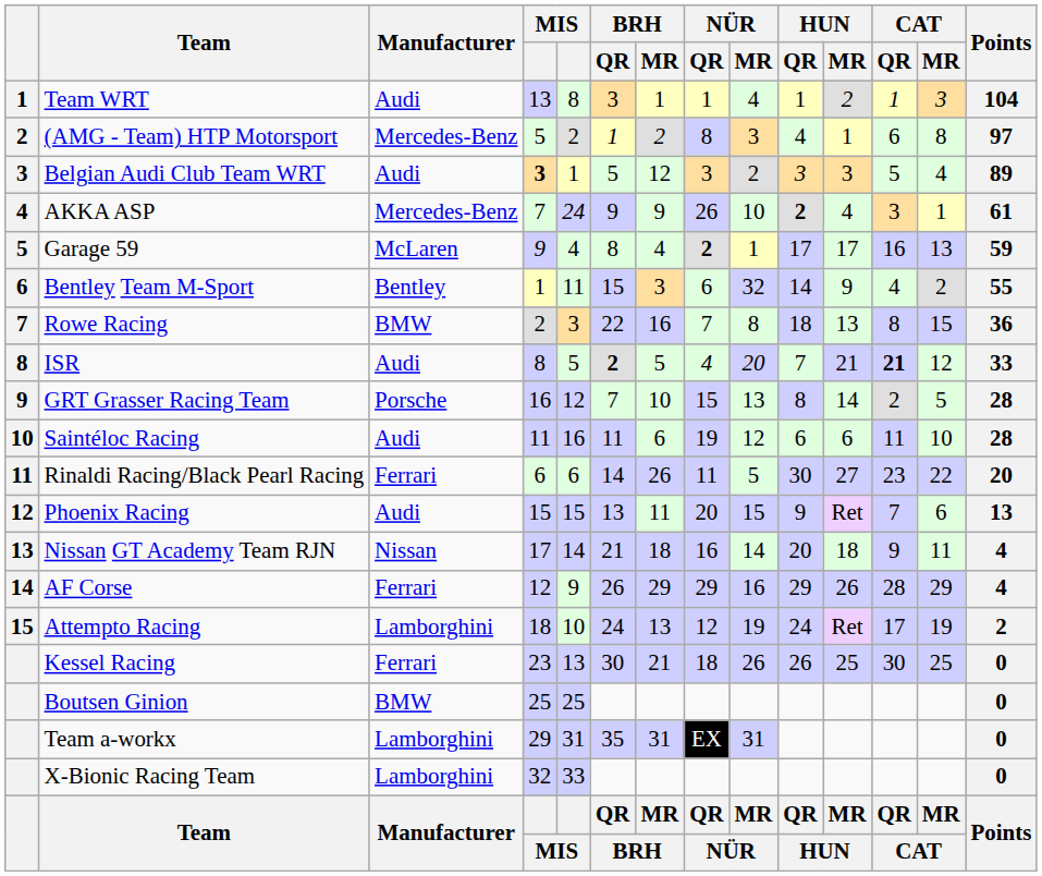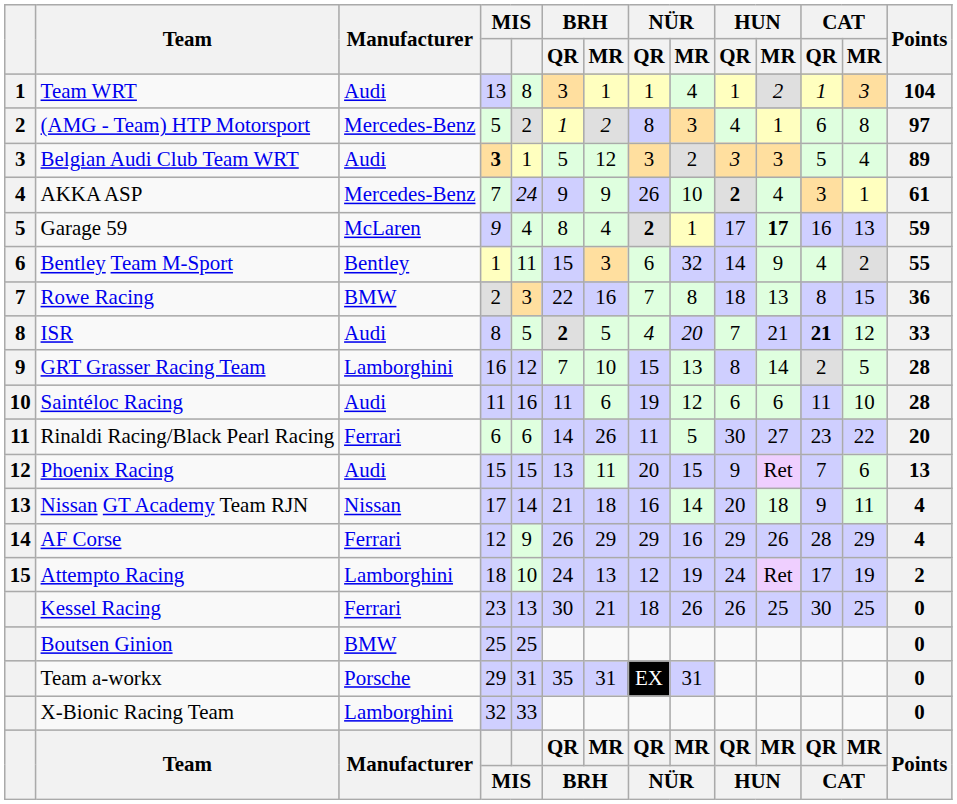 <table class="wikitable" style="font-size: 85%; text-align:center;">
 <tr>
 <th rowspan=2></th>
 <th rowspan=2>Team</th>
 <th rowspan=2>Manufacturer</th>
 <th colspan=2>MIS<br></th>
 <th colspan=2>BRH<br></th>
 <th colspan=2>NÜR<br></th>
 <th colspan=2>HUN<br></th>
 <th colspan=2>CAT<br></th>
 <th rowspan=2>Points</th>
 </tr>
 <tr>
 <th></th>
 <th></th>
 <th>QR</th>
 <th>MR</th>
 <th>QR</th>
 <th>MR</th>
 <th>QR</th>
 <th>MR</th>
 <th>QR</th>
 <th>MR</th>
 </tr>
 <tr>
 <th>1</th>
 <td align=left> <a href='#'>Team WRT</a></td>
 <td align=left><a href='#'>Audi</a></td>
 <td style="background:#CFCFFF;">13</td>
 <td style="background:#DFFFDF;">8</td>
 <td style="background:#FFDF9F;">3</td>
 <td style="background:#FFFFBF;">1</td>
 <td style="background:#FFFFBF;">1</td>
 <td style="background:#DFFFDF;">4</td>
 <td style="background:#FFFFBF;">1</td>
 <td style="background:#DFDFDF;"><em>2</em></td>
 <td style="background:#FFFFBF;"><em>1</em></td>
 <td style="background:#FFDF9F;"><em>3</em></td>
 <th>104</th>
 </tr>
 <tr>
 <th>2</th>
 <td align=left> <a href='#'>(AMG - Team) HTP Motorsport</a></td>
 <td align=left><a href='#'>Mercedes-Benz</a></td>
 <td style="background:#DFFFDF;">5</td>
 <td style="background:#DFDFDF;">2</td>
 <td style="background:#FFFFBF;"><em>1</em></td>
 <td style="background:#DFDFDF;"><em>2</em></td>
 <td style="background:#CFCFFF;">8</td>
 <td style="background:#FFDF9F;">3</td>
 <td style="background:#DFFFDF;">4</td>
 <td style="background:#FFFFBF;">1</td>
 <td style="background:#DFFFDF;">6</td>
 <td style="background:#DFFFDF;">8</td>
 <th>97</th>
 </tr>
 <tr>
 <th>3</th>
 <td align=left> <a href='#'>Belgian Audi Club Team WRT</a></td>
 <td align=left><a href='#'>Audi</a></td>
 <td style="background:#FFDF9F;"><strong>3</strong></td>
 <td style="background:#FFFFBF;">1</td>
 <td style="background:#DFFFDF;">5</td>
 <td style="background:#DFFFDF;">12</td>
 <td style="background:#FFDF9F;">3</td>
 <td style="background:#DFDFDF;">2</td>
 <td style="background:#FFDF9F;"><em>3</em></td>
 <td style="background:#FFDF9F;">3</td>
 <td style="background:#DFFFDF;">5</td>
 <td style="background:#DFFFDF;">4</td>
 <th>89</th>
 </tr>
 <tr>
 <th>4</th>
 <td align=left> AKKA ASP</td>
 <td align=left><a href='#'>Mercedes-Benz</a></td>
 <td style="background:#DFFFDF;">7</td>
 <td style="background:#CFCFFF;"><em>24</em></td>
 <td style="background:#CFCFFF;">9</td>
 <td style="background:#DFFFDF;">9</td>
 <td style="background:#CFCFFF;">26</td>
 <td style="background:#DFFFDF;">10</td>
 <td style="background:#DFDFDF;"><strong>2</strong></td>
 <td style="background:#DFFFDF;">4</td>
 <td style="background:#FFDF9F;">3</td>
 <td style="background:#FFFFBF;">1</td>
 <th>61</th>
 </tr>
 <tr>
 <th>5</th>
 <td align=left> Garage 59</td>
 <td align=left><a href='#'>McLaren</a></td>
 <td style="background:#CFCFFF;"><em>9</em></td>
 <td style="background:#DFFFDF;">4</td>
 <td style="background:#DFFFDF;">8</td>
 <td style="background:#DFFFDF;">4</td>
 <td style="background:#DFDFDF;"><strong>2</strong></td>
 <td style="background:#FFFFBF;">1</td>
 <td style="background:#CFCFFF;">17</td>
-<td style="background:#DFFFDF;">17</td>
+<td style="background:#DFFFDF;"><strong>17</strong></td>
 <td style="background:#CFCFFF;">16</td>
 <td style="background:#CFCFFF;">13</td>
 <th>59</th>
 </tr>
 <tr>
 <th>6</th>
 <td align=left> <a href='#'>Bentley</a> <a href='#'>Team M-Sport</a></td>
 <td align=left><a href='#'>Bentley</a></td>
 <td style="background:#FFFFBF;">1</td>
 <td style="background:#DFFFDF;">11</td>
 <td style="background:#CFCFFF;">15</td>
 <td style="background:#FFDF9F;">3</td>
 <td style="background:#DFFFDF;">6</td>
 <td style="background:#CFCFFF;">32</td>
 <td style="background:#CFCFFF;">14</td>
 <td style="background:#DFFFDF;">9</td>
 <td style="background:#DFFFDF;">4</td>
 <td style="background:#DFDFDF;">2</td>
 <th>55</th>
 </tr>
 <tr>
 <th>7</th>
 <td align=left> <a href='#'>Rowe Racing</a></td>
 <td align=left><a href='#'>BMW</a></td>
 <td style="background:#DFDFDF;">2</td>
 <td style="background:#FFDF9F;">3</td>
 <td style="background:#CFCFFF;">22</td>
 <td style="background:#CFCFFF;">16</td>
 <td style="background:#DFFFDF;">7</td>
 <td style="background:#DFFFDF;">8</td>
 <td style="background:#CFCFFF;">18</td>
 <td style="background:#DFFFDF;">13</td>
 <td style="background:#CFCFFF;">8</td>
 <td style="background:#CFCFFF;">15</td>
 <th>36</th>
 </tr>
 <tr>
 <th>8</th>
 <td align=left> <a href='#'>ISR</a></td>
 <td align=left><a href='#'>Audi</a></td>
 <td style="background:#CFCFFF;">8</td>
 <td style="background:#DFFFDF;">5</td>
 <td style="background:#DFDFDF;"><strong>2</strong></td>
 <td style="background:#DFFFDF;">5</td>
 <td style="background:#DFFFDF;"><em>4</em></td>
 <td style="background:#CFCFFF;"><em>20</em></td>
 <td style="background:#DFFFDF;">7</td>
 <td style="background:#CFCFFF;">21</td>
 <td style="background:#CFCFFF;"><strong>21</strong></td>
 <td style="background:#DFFFDF;">12</td>
 <th>33</th>
 </tr>
 <tr>
 <th>9</th>
 <td align=left> <a href='#'>GRT Grasser Racing Team</a></td>
-<td align=left><a href='#'>Porsche</a></td>
+<td align=left><a href='#'>Lamborghini</a></td>
 <td style="background:#CFCFFF;">16</td>
 <td style="background:#CFCFFF;">12</td>
 <td style="background:#DFFFDF;">7</td>
 <td style="background:#DFFFDF;">10</td>
 <td style="background:#CFCFFF;">15</td>
 <td style="background:#DFFFDF;">13</td>
 <td style="background:#CFCFFF;">8</td>
 <td style="background:#DFFFDF;">14</td>
 <td style="background:#DFDFDF;">2</td>
 <td style="background:#DFFFDF;">5</td>
 <th>28</th>
 </tr>
 <tr>
 <th>10</th>
 <td align=left> <a href='#'>Saintéloc Racing</a></td>
 <td align=left><a href='#'>Audi</a></td>
 <td style="background:#CFCFFF;">11</td>
 <td style="background:#CFCFFF;">16</td>
 <td style="background:#CFCFFF;">11</td>
 <td style="background:#DFFFDF;">6</td>
 <td style="background:#CFCFFF;">19</td>
 <td style="background:#DFFFDF;">12</td>
 <td style="background:#DFFFDF;">6</td>
 <td style="background:#DFFFDF;">6</td>
 <td style="background:#CFCFFF;">11</td>
 <td style="background:#DFFFDF;">10</td>
 <th>28</th>
 </tr>
 <tr>
 <th>11</th>
 <td align=left> Rinaldi Racing/Black Pearl Racing</td>
 <td align=left><a href='#'>Ferrari</a></td>
 <td style="background:#DFFFDF;">6</td>
 <td style="background:#DFFFDF;">6</td>
 <td style="background:#CFCFFF;">14</td>
 <td style="background:#CFCFFF;">26</td>
 <td style="background:#CFCFFF;">11</td>
 <td style="background:#DFFFDF;">5</td>
 <td style="background:#CFCFFF;">30</td>
 <td style="background:#CFCFFF;">27</td>
 <td style="background:#CFCFFF;">23</td>
 <td style="background:#CFCFFF;">22</td>
 <th>20</th>
 </tr>
 <tr>
 <th>12</th>
 <td align=left> <a href='#'>Phoenix Racing</a></td>
 <td align=left><a href='#'>Audi</a></td>
 <td style="background:#CFCFFF;">15</td>
 <td style="background:#CFCFFF;">15</td>
 <td style="background:#CFCFFF;">13</td>
 <td style="background:#DFFFDF;">11</td>
 <td style="background:#CFCFFF;">20</td>
 <td style="background:#CFCFFF;">15</td>
 <td style="background:#CFCFFF;">9</td>
 <td style="background:#EFCFFF;">Ret</td>
 <td style="background:#CFCFFF;">7</td>
 <td style="background:#DFFFDF;">6</td>
 <th>13</th>
 </tr>
 <tr>
 <th>13</th>
 <td align=left> <a href='#'>Nissan</a> <a href='#'>GT Academy</a> Team RJN</td>
 <td align=left><a href='#'>Nissan</a></td>
 <td style="background:#CFCFFF;">17</td>
 <td style="background:#CFCFFF;">14</td>
 <td style="background:#CFCFFF;">21</td>
 <td style="background:#CFCFFF;">18</td>
 <td style="background:#CFCFFF;">16</td>
 <td style="background:#DFFFDF;">14</td>
 <td style="background:#CFCFFF;">20</td>
 <td style="background:#DFFFDF;">18</td>
 <td style="background:#CFCFFF;">9</td>
 <td style="background:#DFFFDF;">11</td>
 <th>4</th>
 </tr>
 <tr>
 <th>14</th>
 <td align=left> <a href='#'>AF Corse</a></td>
 <td align=left><a href='#'>Ferrari</a></td>
 <td style="background:#CFCFFF;">12</td>
 <td style="background:#DFFFDF;">9</td>
 <td style="background:#CFCFFF;">26</td>
 <td style="background:#CFCFFF;">29</td>
 <td style="background:#CFCFFF;">29</td>
 <td style="background:#CFCFFF;">16</td>
 <td style="background:#CFCFFF;">29</td>
 <td style="background:#CFCFFF;">26</td>
 <td style="background:#CFCFFF;">28</td>
 <td style="background:#CFCFFF;">29</td>
 <th>4</th>
 </tr>
 <tr>
 <th>15</th>
 <td align=left> <a href='#'>Attempto Racing</a></td>
 <td align=left><a href='#'>Lamborghini</a></td>
 <td style="background:#CFCFFF;">18</td>
 <td style="background:#DFFFDF;">10</td>
 <td style="background:#CFCFFF;">24</td>
 <td style="background:#CFCFFF;">13</td>
 <td style="background:#CFCFFF;">12</td>
 <td style="background:#CFCFFF;">19</td>
 <td style="background:#CFCFFF;">24</td>
 <td style="background:#EFCFFF;">Ret</td>
 <td style="background:#CFCFFF;">17</td>
 <td style="background:#CFCFFF;">19</td>
 <th>2</th>
 </tr>
 <tr>
 <th></th>
 <td align=left> <a href='#'>Kessel Racing</a></td>
 <td align=left><a href='#'>Ferrari</a></td>
 <td style="background:#CFCFFF;">23</td>
 <td style="background:#CFCFFF;">13</td>
 <td style="background:#CFCFFF;">30</td>
 <td style="background:#CFCFFF;">21</td>
 <td style="background:#CFCFFF;">18</td>
 <td style="background:#CFCFFF;">26</td>
 <td style="background:#CFCFFF;">26</td>
 <td style="background:#CFCFFF;">25</td>
 <td style="background:#CFCFFF;">30</td>
 <td style="background:#CFCFFF;">25</td>
 <th>0</th>
 </tr>
 <tr>
 <th></th>
 <td align=left> <a href='#'>Boutsen Ginion</a></td>
 <td align=left><a href='#'>BMW</a></td>
 <td style="background:#CFCFFF;">25</td>
 <td style="background:#CFCFFF;">25</td>
 <td></td>
 <td></td>
 <td></td>
 <td></td>
 <td></td>
 <td></td>
 <td></td>
 <td></td>
 <th>0</th>
 </tr>
 <tr>
 <th></th>
 <td align=left> Team a-workx</td>
-<td align=left><a href='#'>Lamborghini</a></td>
+<td align=left><a href='#'>Porsche</a></td>
 <td style="background:#CFCFFF;">29</td>
 <td style="background:#CFCFFF;">31</td>
 <td style="background:#CFCFFF;">35</td>
 <td style="background:#CFCFFF;">31</td>
 <td style="background:#000000; color:white;">EX</td>
 <td style="background:#CFCFFF;">31</td>
 <td></td>
 <td></td>
 <td></td>
 <td></td>
 <th>0</th>
 </tr>
 <tr>
 <th></th>
 <td align=left> X-Bionic Racing Team</td>
 <td align=left><a href='#'>Lamborghini</a></td>
 <td style="background:#CFCFFF;">32</td>
 <td style="background:#CFCFFF;">33</td>
 <td></td>
 <td></td>
 <td></td>
 <td></td>
 <td></td>
 <td></td>
 <td></td>
 <td></td>
 <th>0</th>
 </tr>
 <tr valign="top">
 <th valign=middle rowspan=2></th>
 <th valign=middle rowspan=2>Team</th>
 <th valign=middle rowspan=2>Manufacturer</th>
 <th></th>
 <th></th>
 <th>QR</th>
 <th>MR</th>
 <th>QR</th>
 <th>MR</th>
 <th>QR</th>
 <th>MR</th>
 <th>QR</th>
 <th>MR</th>
 <th valign=middle rowspan=2>Points</th>
 </tr>
 <tr>
 <th colspan=2>MIS<br></th>
 <th colspan=2>BRH<br></th>
 <th colspan=2>NÜR<br></th>
 <th colspan=2>HUN<br></th>
 <th colspan=2>CAT<br></th>
 </tr>
 </table>
